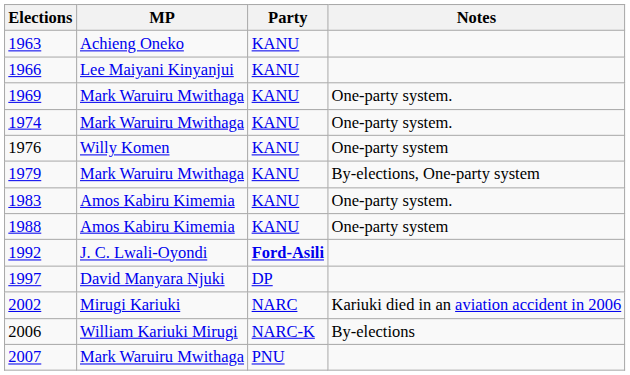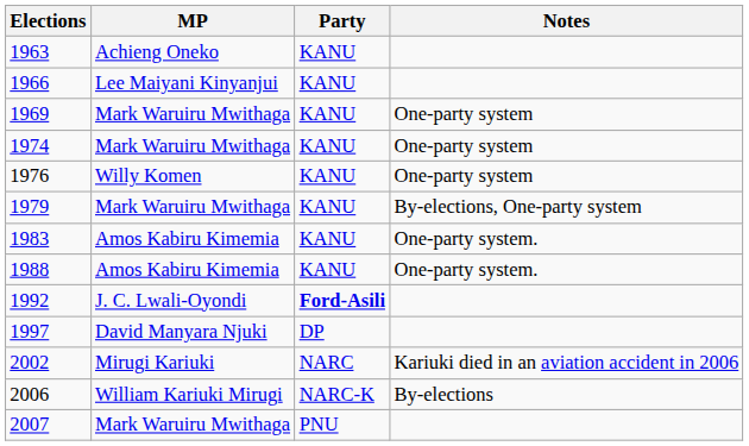 <table class="wikitable">
 <tr>
 <th>Elections</th>
 <th>MP </th>
 <th>Party</th>
 <th>Notes</th>
 </tr>
 <tr>
 <td><a href='#'>1963</a></td>
 <td><a href='#'>Achieng Oneko</a></td>
 <td><a href='#'>KANU</a></td>
 <td></td>
 </tr>
 <tr>
 <td><a href='#'>1966</a></td>
 <td><a href='#'>Lee Maiyani Kinyanjui</a></td>
 <td><a href='#'>KANU</a></td>
 <td></td>
 </tr>
 <tr>
 <td><a href='#'>1969</a></td>
 <td><a href='#'>Mark Waruiru Mwithaga</a></td>
 <td><a href='#'>KANU</a></td>
-<td>One-party system.</td>
+<td>One-party system</td>
 </tr>
 <tr>
 <td><a href='#'>1974</a></td>
 <td><a href='#'>Mark Waruiru Mwithaga</a></td>
 <td><a href='#'>KANU</a></td>
-<td>One-party system.</td>
+<td>One-party system</td>
 </tr>
 <tr>
 <td>1976</td>
 <td><a href='#'>Willy Komen</a></td>
 <td><a href='#'>KANU</a></td>
 <td>One-party system</td>
 </tr>
 <tr>
 <td><a href='#'>1979</a></td>
 <td><a href='#'>Mark Waruiru Mwithaga</a></td>
 <td><a href='#'>KANU</a></td>
 <td>By-elections, One-party system</td>
 </tr>
 <tr>
 <td><a href='#'>1983</a></td>
 <td><a href='#'>Amos Kabiru Kimemia</a></td>
 <td><a href='#'>KANU</a></td>
 <td>One-party system.</td>
 </tr>
 <tr>
 <td><a href='#'>1988</a></td>
 <td><a href='#'>Amos Kabiru Kimemia</a></td>
 <td><a href='#'>KANU</a></td>
-<td>One-party system</td>
+<td>One-party system.</td>
 </tr>
 <tr>
 <td><a href='#'>1992</a></td>
 <td><a href='#'>J. C. Lwali-Oyondi</a></td>
 <td><strong><a href='#'>Ford-Asili</a></strong></td>
 <td></td>
 </tr>
 <tr>
 <td><a href='#'>1997</a></td>
 <td><a href='#'>David Manyara Njuki</a></td>
 <td><a href='#'>DP</a></td>
 <td></td>
 </tr>
 <tr>
 <td><a href='#'>2002</a></td>
 <td><a href='#'>Mirugi Kariuki</a></td>
 <td><a href='#'>NARC</a></td>
 <td>Kariuki died in an <a href='#'>aviation accident in 2006</a></td>
 </tr>
 <tr>
 <td>2006</td>
 <td><a href='#'>William Kariuki Mirugi</a></td>
 <td><a href='#'>NARC-K</a></td>
 <td>By-elections</td>
 </tr>
 <tr>
 <td><a href='#'>2007</a></td>
 <td><a href='#'>Mark Waruiru Mwithaga</a></td>
 <td><a href='#'>PNU</a></td>
 <td></td>
 </tr>
 </table>
